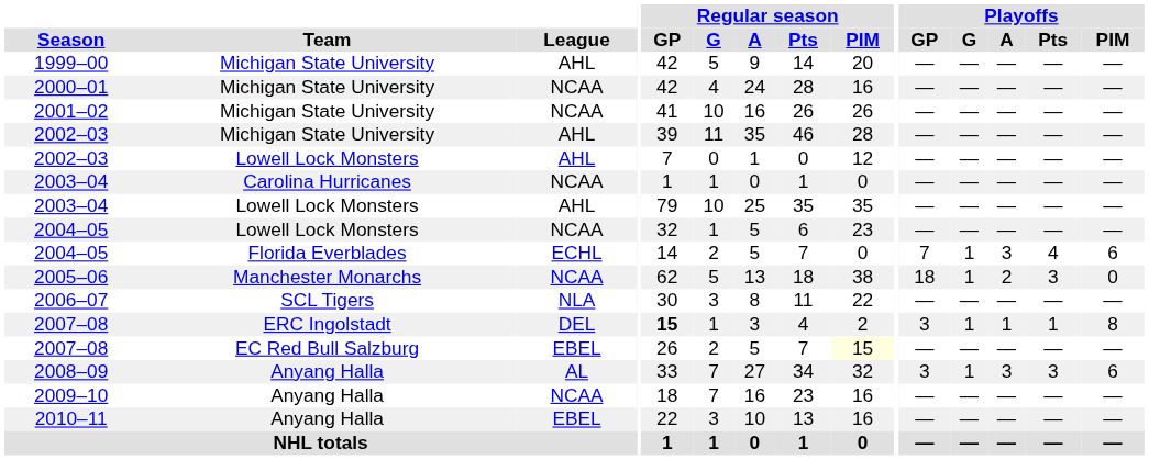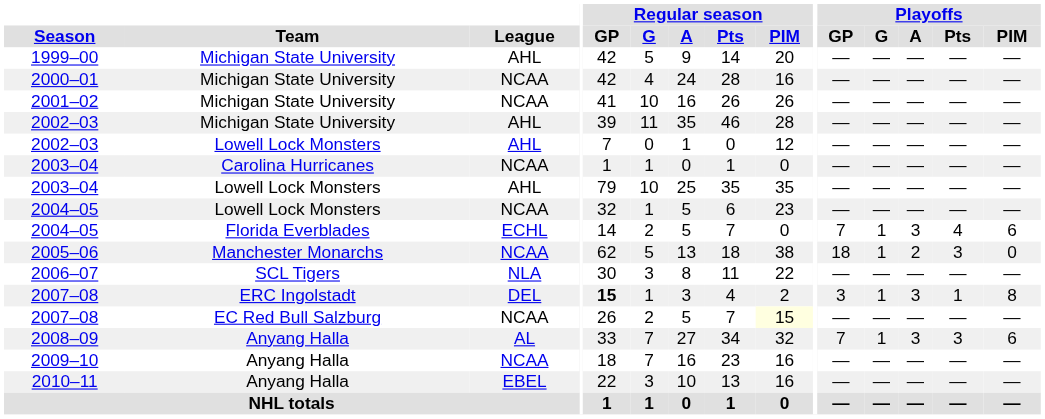 <table border="0" cellpadding="1" cellspacing="0" style="text-align:center; width:60em">
 <tr bgcolor="#e0e0e0">
 <th colspan="3"  bgcolor="#ffffff"></th>
 <th rowspan="99" bgcolor="#ffffff"></th>
 <th colspan="5"><a href='#'>Regular season</a></th>
 <th rowspan="99" bgcolor="#ffffff"></th>
 <th colspan="5"><a href='#'>Playoffs</a></th>
 </tr>
 <tr bgcolor="#e0e0e0">
 <th><a href='#'>Season</a></th>
 <th>Team</th>
 <th>League</th>
 <th>GP</th>
 <th><a href='#'>G</a></th>
 <th><a href='#'>A</a></th>
 <th><a href='#'>Pts</a></th>
 <th><a href='#'>PIM</a></th>
 <th>GP</th>
 <th>G</th>
 <th>A</th>
 <th>Pts</th>
 <th>PIM</th>
 </tr>
 <tr ALIGN="center">
 <td><a href='#'>1999–00</a></td>
 <td><a href='#'>Michigan State University</a></td>
 <td>AHL</td>
 <td>42</td>
 <td>5</td>
 <td>9</td>
 <td>14</td>
 <td>20</td>
 <td>—</td>
 <td>—</td>
 <td>—</td>
 <td>—</td>
 <td>—</td>
 </tr>
 <tr ALIGN="center" bgcolor="#f0f0f0">
 <td><a href='#'>2000–01</a></td>
 <td>Michigan State University</td>
 <td>NCAA</td>
 <td>42</td>
 <td>4</td>
 <td>24</td>
 <td>28</td>
 <td>16</td>
 <td>—</td>
 <td>—</td>
 <td>—</td>
 <td>—</td>
 <td>—</td>
 </tr>
 <tr ALIGN="center">
 <td><a href='#'>2001–02</a></td>
 <td>Michigan State University</td>
 <td>NCAA</td>
 <td>41</td>
 <td>10</td>
 <td>16</td>
 <td>26</td>
 <td>26</td>
 <td>—</td>
 <td>—</td>
 <td>—</td>
 <td>—</td>
 <td>—</td>
 </tr>
 <tr ALIGN="center" bgcolor="#f0f0f0">
 <td><a href='#'>2002–03</a></td>
 <td>Michigan State University</td>
 <td>AHL</td>
 <td>39</td>
 <td>11</td>
 <td>35</td>
 <td>46</td>
 <td>28</td>
 <td>—</td>
 <td>—</td>
 <td>—</td>
 <td>—</td>
 <td>—</td>
 </tr>
 <tr ALIGN="center">
 <td><a href='#'>2002–03</a></td>
 <td><a href='#'>Lowell Lock Monsters</a></td>
 <td><a href='#'>AHL</a></td>
 <td>7</td>
 <td>0</td>
 <td>1</td>
 <td>0</td>
 <td>12</td>
 <td>—</td>
 <td>—</td>
 <td>—</td>
 <td>—</td>
 <td>—</td>
 </tr>
 <tr ALIGN="center" bgcolor="#f0f0f0">
 <td><a href='#'>2003–04</a></td>
 <td><a href='#'>Carolina Hurricanes</a></td>
 <td>NCAA</td>
 <td>1</td>
 <td>1</td>
 <td>0</td>
 <td>1</td>
 <td>0</td>
 <td>—</td>
 <td>—</td>
 <td>—</td>
 <td>—</td>
 <td>—</td>
 </tr>
 <tr ALIGN="center">
 <td><a href='#'>2003–04</a></td>
 <td>Lowell Lock Monsters</td>
 <td>AHL</td>
 <td>79</td>
 <td>10</td>
 <td>25</td>
 <td>35</td>
 <td>35</td>
 <td>—</td>
 <td>—</td>
 <td>—</td>
 <td>—</td>
 <td>—</td>
 </tr>
 <tr ALIGN="center" bgcolor="#f0f0f0">
 <td><a href='#'>2004–05</a></td>
 <td>Lowell Lock Monsters</td>
 <td>NCAA</td>
 <td>32</td>
 <td>1</td>
 <td>5</td>
 <td>6</td>
 <td>23</td>
 <td>—</td>
 <td>—</td>
 <td>—</td>
 <td>—</td>
 <td>—</td>
 </tr>
 <tr ALIGN="center">
 <td><a href='#'>2004–05</a></td>
 <td><a href='#'>Florida Everblades</a></td>
 <td><a href='#'>ECHL</a></td>
 <td>14</td>
 <td>2</td>
 <td>5</td>
 <td>7</td>
 <td>0</td>
 <td>7</td>
 <td>1</td>
 <td>3</td>
 <td>4</td>
 <td>6</td>
 </tr>
 <tr ALIGN="center" bgcolor="#f0f0f0">
 <td><a href='#'>2005–06</a></td>
 <td><a href='#'>Manchester Monarchs</a></td>
 <td><a href='#'>NCAA</a></td>
 <td>62</td>
 <td>5</td>
 <td>13</td>
 <td>18</td>
 <td>38</td>
 <td>18</td>
 <td>1</td>
 <td>2</td>
 <td>3</td>
 <td>0</td>
 </tr>
 <tr ALIGN="center">
 <td><a href='#'>2006–07</a></td>
 <td><a href='#'>SCL Tigers</a></td>
 <td><a href='#'>NLA</a></td>
 <td>30</td>
 <td>3</td>
 <td>8</td>
 <td>11</td>
 <td>22</td>
 <td>—</td>
 <td>—</td>
 <td>—</td>
 <td>—</td>
 <td>—</td>
 </tr>
 <tr ALIGN="center" bgcolor="#f0f0f0">
 <td><a href='#'>2007–08</a></td>
 <td><a href='#'>ERC Ingolstadt</a></td>
 <td><a href='#'>DEL</a></td>
 <td><strong>15</strong></td>
 <td>1</td>
 <td>3</td>
 <td>4</td>
 <td>2</td>
 <td>3</td>
 <td>1</td>
-<td>1</td>
+<td>3</td>
 <td>1</td>
 <td>8</td>
 </tr>
 <tr ALIGN="center">
 <td><a href='#'>2007–08</a></td>
 <td><a href='#'>EC Red Bull Salzburg</a></td>
-<td><a href='#'>EBEL</a></td>
+<td>NCAA</td>
 <td>26</td>
 <td>2</td>
 <td>5</td>
 <td>7</td>
 <td style="background: lightyellow;">15</td>
 <td>—</td>
 <td>—</td>
 <td>—</td>
 <td>—</td>
 <td>—</td>
 </tr>
 <tr ALIGN="center" bgcolor="#f0f0f0">
 <td><a href='#'>2008–09</a></td>
 <td><a href='#'>Anyang Halla</a></td>
 <td><a href='#'>AL</a></td>
 <td>33</td>
 <td>7</td>
 <td>27</td>
 <td>34</td>
 <td>32</td>
-<td>3</td>
+<td>7</td>
 <td>1</td>
 <td>3</td>
 <td>3</td>
 <td>6</td>
 </tr>
 <tr ALIGN="center">
 <td><a href='#'>2009–10</a></td>
 <td>Anyang Halla</td>
 <td><a href='#'>NCAA</a></td>
 <td>18</td>
 <td>7</td>
 <td>16</td>
 <td>23</td>
 <td>16</td>
 <td>—</td>
 <td>—</td>
 <td>—</td>
 <td>—</td>
 <td>—</td>
 </tr>
 <tr ALIGN="center" bgcolor="#f0f0f0">
 <td><a href='#'>2010–11</a></td>
 <td>Anyang Halla</td>
 <td><a href='#'>EBEL</a></td>
 <td>22</td>
 <td>3</td>
 <td>10</td>
 <td>13</td>
 <td>16</td>
 <td>—</td>
 <td>—</td>
 <td>—</td>
 <td>—</td>
 <td>—</td>
 </tr>
 <tr bgcolor="#e0e0e0">
 <th colspan="3">NHL totals</th>
 <th>1</th>
 <th>1</th>
 <th>0</th>
 <th>1</th>
 <th>0</th>
 <th>—</th>
 <th>—</th>
 <th>—</th>
 <th>—</th>
 <th>—</th>
 </tr>
 </table>
